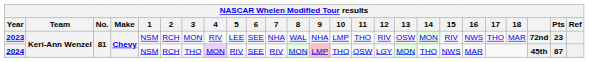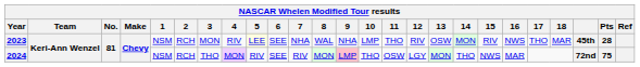 <table class="wikitable" style="text-align:center; font-size:75%">
 <tr>
 <th colspan=38><a href='#'>NASCAR Whelen Modified Tour</a> results</th>
 </tr>
 <tr>
 <th>Year</th>
 <th>Team</th>
 <th>No.</th>
 <th>Make</th>
 <th>1</th>
 <th>2</th>
 <th>3</th>
 <th>4</th>
 <th>5</th>
 <th>6</th>
 <th>7</th>
 <th>8</th>
 <th>9</th>
 <th>10</th>
 <th>11</th>
 <th>12</th>
 <th>13</th>
 <th>14</th>
 <th>15</th>
 <th>16</th>
 <th>17</th>
 <th>18</th>
 <th></th>
 <th>Pts</th>
 <th>Ref</th>
 </tr>
 <tr>
 <th><a href='#'>2023</a></th>
 <th rowspan=2>Keri-Ann Wenzel</th>
 <th rowspan=2>81</th>
 <th rowspan=2><a href='#'>Chevy</a></th>
 <td><a href='#'>NSM</a></td>
 <td><a href='#'>RCH</a></td>
 <td><a href='#'>MON</a></td>
 <td><a href='#'>RIV</a></td>
-<td><a href='#'>LEE</a></td>
+<td style="background: lightyellow;"><a href='#'>LEE</a></td>
 <td><a href='#'>SEE</a></td>
 <td><a href='#'>NHA</a></td>
 <td><a href='#'>WAL</a></td>
 <td><a href='#'>NHA</a></td>
 <td><a href='#'>LMP</a></td>
 <td><a href='#'>THO</a></td>
 <td><a href='#'>RIV</a></td>
 <td><a href='#'>OSW</a></td>
 <td style="background:#DFFFDF;"><a href='#'>MON</a><br></td>
 <td><a href='#'>RIV</a></td>
 <td><a href='#'>NWS</a></td>
 <td><a href='#'>THO</a></td>
 <td><a href='#'>MAR</a></td>
-<th>72nd</th>
-<th>23</th>
+<th>45th</th>
+<th>28</th>
 <th></th>
 </tr>
 <tr>
 <th><a href='#'>2024</a></th>
 <td><a href='#'>NSM</a></td>
 <td><a href='#'>RCH</a></td>
 <td><a href='#'>THO</a></td>
 <td style="background:#EFCFFF;"><a href='#'>MON</a><br></td>
 <td><a href='#'>RIV</a></td>
 <td><a href='#'>SEE</a></td>
 <td><a href='#'>RIV</a></td>
 <td style="background:#DFFFDF;"><a href='#'>MON</a><br></td>
 <td style="background: pink;"><a href='#'>LMP</a></td>
 <td><a href='#'>THO</a></td>
 <td><a href='#'>OSW</a></td>
 <td><a href='#'>LGY</a></td>
 <td style="background:#DFFFDF;"><a href='#'>MON</a><br></td>
 <td><a href='#'>THO</a></td>
 <td><a href='#'>NWS</a></td>
 <td><a href='#'>MAR</a></td>
 <td colspan=2></td>
-<th>45th</th>
-<th>87</th>
+<th>72nd</th>
+<th>75</th>
 <th></th>
 </tr>
 </table>
